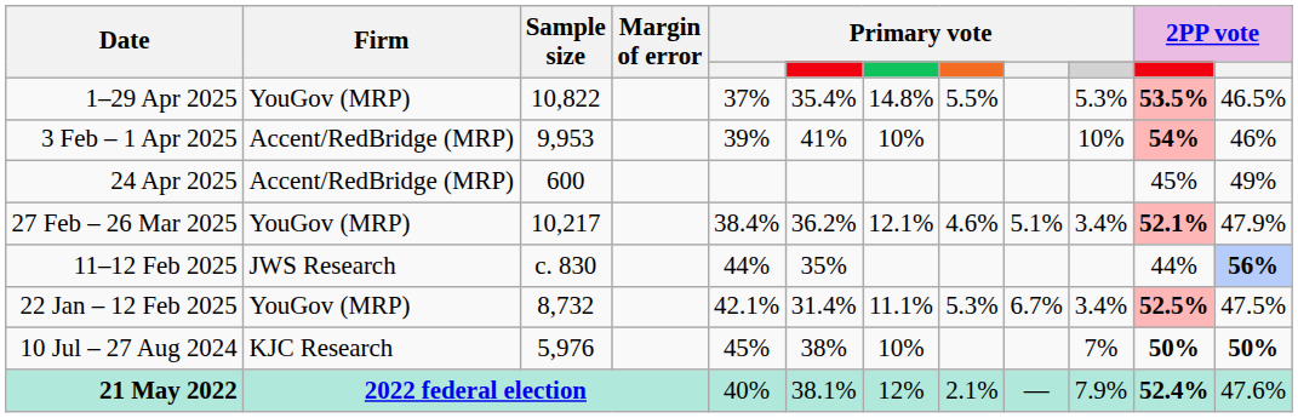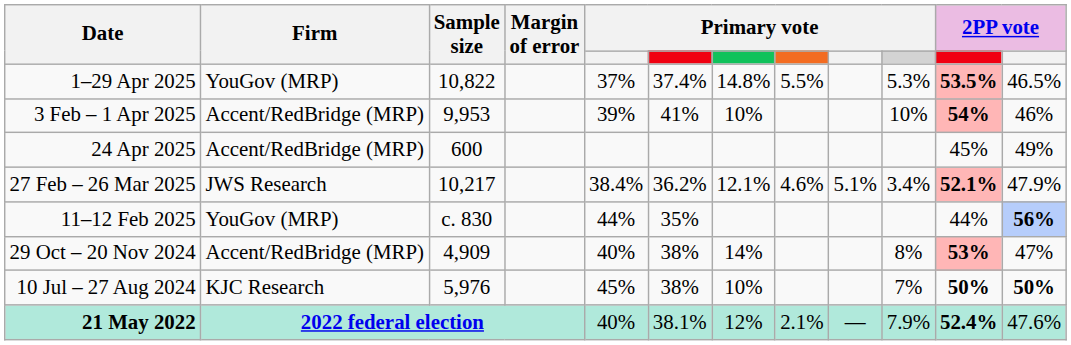 <table class="nowrap wikitable tpl-blanktable" style=text-align:center;font-size:90%>
 <tr>
 <th rowspan=2>Date</th>
 <th rowspan=2>Firm</th>
 <th rowspan=2>Sample<br>size</th>
 <th rowspan=2>Margin<br>of error</th>
 <th colspan=6>Primary vote</th>
 <th colspan=2 class=unsortable style=background:#ebbce3><a href='#'>2PP vote</a></th>
 </tr>
 <tr>
 <th class="unsortable" style=background:></th>
 <th class="unsortable" style="background:#F00011"></th>
 <th class=unsortable style=background:#10C25B></th>
 <th class=unsortable style=background:#f36c21></th>
 <th class=unsortable style=background:></th>
 <th class=unsortable style=background:lightgray></th>
 <th class="unsortable" style="background:#F00011"></th>
 <th class="unsortable" style=background:></th>
 </tr>
 <tr>
 <td align=right>1–29 Apr 2025</td>
 <td align=left>YouGov (MRP)</td>
 <td>10,822</td>
 <td></td>
 <td>37%</td>
-<td>35.4%</td>
+<td>37.4%</td>
 <td>14.8%</td>
 <td>5.5%</td>
 <td></td>
 <td>5.3%</td>
 <th style="background:#FFB6B6">53.5%</th>
 <td>46.5%</td>
 </tr>
 <tr>
 <td align=right>3 Feb – 1 Apr 2025</td>
 <td align=left>Accent/RedBridge (MRP)</td>
 <td>9,953</td>
 <td></td>
 <td>39%</td>
 <td>41%</td>
 <td>10%</td>
 <td></td>
 <td></td>
 <td>10%</td>
 <th style="background:#FFB6B6">54%</th>
 <td>46%</td>
 </tr>
 <tr>
 <td align=right>24 Apr 2025</td>
 <td align=left>Accent/RedBridge (MRP)</td>
 <td>600</td>
 <td></td>
 <td></td>
 <td></td>
 <td></td>
 <td></td>
 <td></td>
 <td></td>
 <td>45%</td>
 <td>49%</td>
 </tr>
 <tr>
 <td align=right>27 Feb – 26 Mar 2025</td>
-<td align=left>YouGov (MRP)</td>
+<td align=left>JWS Research</td>
 <td>10,217</td>
 <td></td>
 <td>38.4%</td>
 <td>36.2%</td>
 <td>12.1%</td>
 <td>4.6%</td>
 <td>5.1%</td>
 <td>3.4%</td>
 <th style="background:#FFB6B6">52.1%</th>
 <td>47.9%</td>
 </tr>
 <tr>
 <td align=right>11–12 Feb 2025</td>
-<td align=left>JWS Research</td>
+<td align=left>YouGov (MRP)</td>
 <td>c. 830</td>
 <td></td>
 <td>44%</td>
 <td>35%</td>
 <td></td>
 <td></td>
 <td></td>
 <td></td>
 <td>44%</td>
 <th style="background:#B6CDFB">56%</th>
 </tr>
 <tr>
-<td align=right>22 Jan – 12 Feb 2025</td>
-<td align=left>YouGov (MRP)</td>
-<td>8,732</td>
+<td align=right>29 Oct – 20 Nov 2024</td>
+<td align=left>Accent/RedBridge (MRP)</td>
+<td>4,909</td>
 <td></td>
-<td>42.1%</td>
-<td>31.4%</td>
-<td>11.1%</td>
-<td>5.3%</td>
-<td>6.7%</td>
-<td>3.4%</td>
-<th style="background:#FFB6B6">52.5%</th>
-<td>47.5%</td>
+<td>40%</td>
+<td>38%</td>
+<td>14%</td>
+<td></td>
+<td></td>
+<td>8%</td>
+<th style="background:#FFB6B6">53%</th>
+<td>47%</td>
 </tr>
 <tr>
 <td align=right>10 Jul – 27 Aug 2024</td>
 <td align=left>KJC Research</td>
 <td>5,976</td>
 <td></td>
 <td>45%</td>
 <td>38%</td>
 <td>10%</td>
 <td></td>
 <td></td>
 <td>7%</td>
 <td><strong>50%</strong></td>
 <td><strong>50%</strong></td>
 </tr>
 <tr style="background:#b0e9db">
 <td style="text-align:right" data-sort-value="21-May-2022"><strong>21 May 2022</strong></td>
 <td colspan="3" style="text-align:center"><strong><a href='#'>2022 federal election</a></strong></td>
 <td>40%</td>
 <td>38.1%</td>
 <td>12%</td>
 <td>2.1%</td>
 <td>—</td>
 <td>7.9%</td>
 <td><strong>52.4%</strong></td>
 <td>47.6%</td>
 </tr>
 </table>
